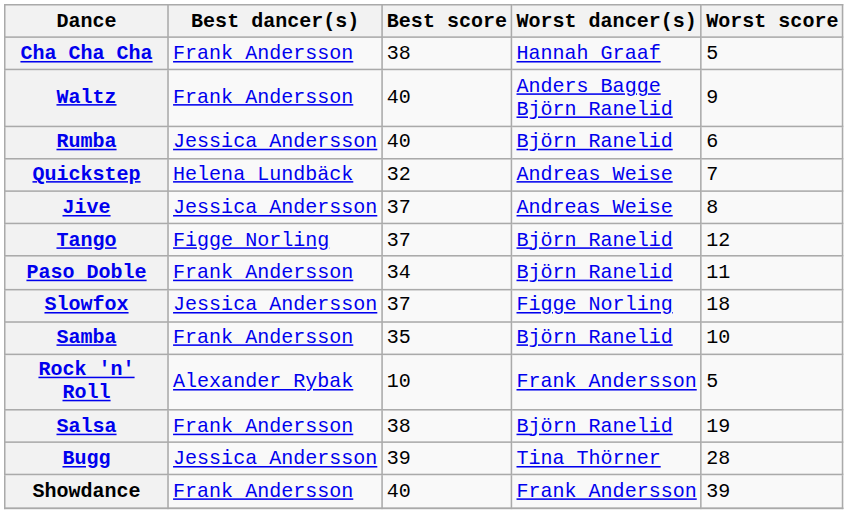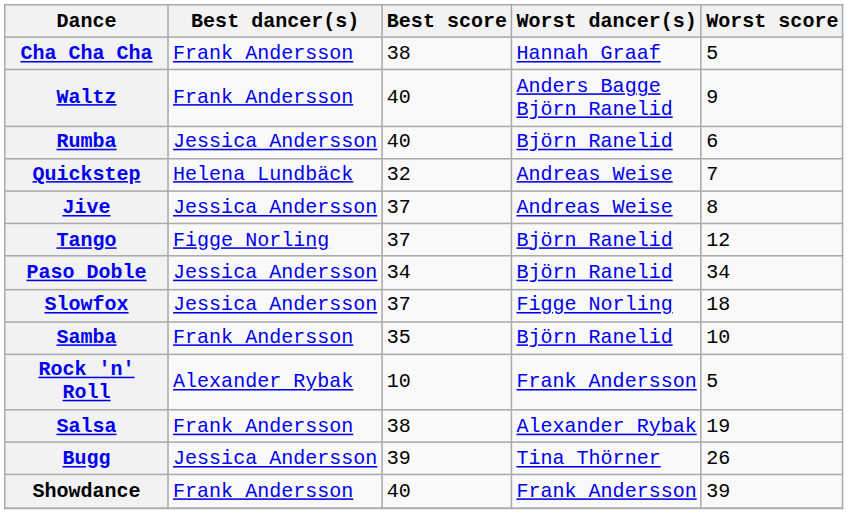 <table class="wikitable sortable">
 <tr>
 <th width="100">Dance</th>
 <th>Best dancer(s)</th>
 <th>Best score</th>
 <th>Worst dancer(s)</th>
 <th>Worst score</th>
 </tr>
 <tr>
 <th><a href='#'>Cha Cha Cha</a></th>
 <td><a href='#'>Frank Andersson</a></td>
 <td>38</td>
 <td><a href='#'>Hannah Graaf</a></td>
 <td>5</td>
 </tr>
 <tr>
 <th><a href='#'>Waltz</a></th>
 <td><a href='#'>Frank Andersson</a></td>
 <td>40</td>
 <td><a href='#'>Anders Bagge</a> <br> <a href='#'>Björn Ranelid</a></td>
 <td>9</td>
 </tr>
 <tr>
 <th><a href='#'>Rumba</a></th>
 <td><a href='#'>Jessica Andersson</a></td>
 <td>40</td>
 <td><a href='#'>Björn Ranelid</a></td>
 <td>6</td>
 </tr>
 <tr>
 <th><a href='#'>Quickstep</a></th>
 <td><a href='#'>Helena Lundbäck</a></td>
 <td>32</td>
 <td><a href='#'>Andreas Weise</a></td>
 <td>7</td>
 </tr>
 <tr>
 <th><a href='#'>Jive</a></th>
 <td><a href='#'>Jessica Andersson</a></td>
 <td>37</td>
 <td><a href='#'>Andreas Weise</a></td>
 <td>8</td>
 </tr>
 <tr>
 <th><a href='#'>Tango</a></th>
 <td><a href='#'>Figge Norling</a></td>
 <td>37</td>
 <td><a href='#'>Björn Ranelid</a></td>
 <td>12</td>
 </tr>
 <tr>
 <th><a href='#'>Paso Doble</a></th>
-<td><a href='#'>Frank Andersson</a></td>
+<td><a href='#'>Jessica Andersson</a></td>
 <td>34</td>
 <td><a href='#'>Björn Ranelid</a></td>
-<td>11</td>
+<td>34</td>
 </tr>
 <tr>
 <th><a href='#'>Slowfox</a></th>
 <td><a href='#'>Jessica Andersson</a></td>
 <td>37</td>
 <td><a href='#'>Figge Norling</a></td>
 <td>18</td>
 </tr>
 <tr>
 <th><a href='#'>Samba</a></th>
 <td><a href='#'>Frank Andersson</a></td>
 <td>35</td>
 <td><a href='#'>Björn Ranelid</a></td>
 <td>10</td>
 </tr>
 <tr>
 <th><a href='#'>Rock 'n' Roll</a></th>
 <td><a href='#'>Alexander Rybak</a></td>
 <td>10</td>
 <td><a href='#'>Frank Andersson</a></td>
 <td>5</td>
 </tr>
 <tr>
 <th><a href='#'>Salsa</a></th>
 <td><a href='#'>Frank Andersson</a></td>
 <td>38</td>
-<td><a href='#'>Björn Ranelid</a></td>
+<td><a href='#'>Alexander Rybak</a></td>
 <td>19</td>
 </tr>
 <tr>
 <th><a href='#'>Bugg</a></th>
 <td><a href='#'>Jessica Andersson</a></td>
 <td>39</td>
 <td><a href='#'>Tina Thörner</a></td>
-<td>28</td>
+<td>26</td>
 </tr>
 <tr>
 <th>Showdance</th>
 <td><a href='#'>Frank Andersson</a></td>
 <td>40</td>
 <td><a href='#'>Frank Andersson</a></td>
 <td>39</td>
 </tr>
 <tr>
 </tr>
 </table>
